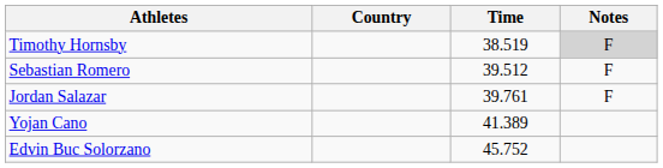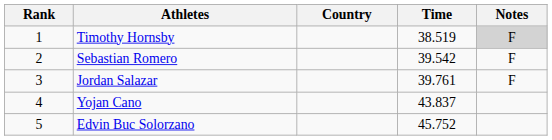 <table class="wikitable" width=50% style="text-align:center">
 <tr>
+<th>Rank</th>
 <th>Athletes</th>
 <th>Country</th>
 <th>Time</th>
 <th>Notes</th>
 </tr>
 <tr>
+<td>1</td>
 <td align=left><a href='#'>Timothy Hornsby</a></td>
 <td align=left></td>
 <td>38.519</td>
 <td style="background: lightgrey;">F</td>
 </tr>
 <tr>
+<td>2</td>
 <td align=left><a href='#'>Sebastian Romero</a></td>
 <td align=left></td>
-<td>39.512</td>
+<td>39.542</td>
 <td>F</td>
 </tr>
 <tr>
+<td>3</td>
 <td align=left><a href='#'>Jordan Salazar</a></td>
 <td align=left></td>
 <td>39.761</td>
 <td>F</td>
 </tr>
 <tr>
+<td>4</td>
 <td align=left><a href='#'>Yojan Cano</a></td>
 <td align=left></td>
-<td>41.389</td>
+<td>43.837</td>
 <td></td>
 </tr>
 <tr>
+<td>5</td>
 <td align=left><a href='#'>Edvin Buc Solorzano</a></td>
 <td align=left></td>
 <td>45.752</td>
 <td></td>
 </tr>
 </table>
